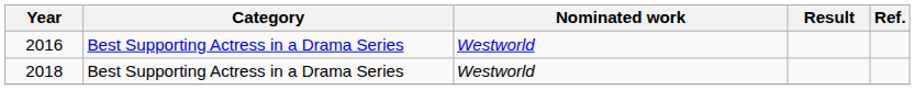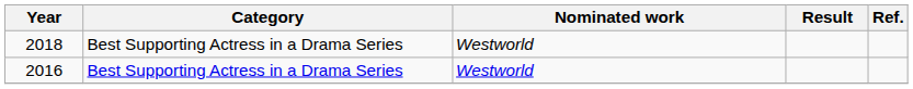 <table class=wikitable>
 <tr>
 <th scope="col" style="width:5em;">Year</th>
 <th scope="col" style="width:28em;">Category</th>
 <th scope="col" style="width:25em;">Nominated work</th>
 <th scope="col" style="width:5em;">Result</th>
 <th>Ref.</th>
 </tr>
 <tr>
+<td style="text-align:center;">2018</td>
+<td>Best Supporting Actress in a Drama Series</td>
+<td><em>Westworld</em></td>
+<td></td>
+<td></td>
+</tr>
+<tr>
 <td style="text-align:center;">2016</td>
 <td><a href='#'>Best Supporting Actress in a Drama Series</a></td>
 <td><em><a href='#'>Westworld</a></em></td>
 <td></td>
 <td></td>
 </tr>
 <tr>
-<td style="text-align:center;">2018</td>
-<td>Best Supporting Actress in a Drama Series</td>
-<td><em>Westworld</em></td>
-<td></td>
-<td></td>
-</tr>
-<tr>
 </tr>
 </table>
